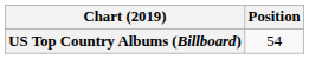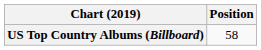 <table class="wikitable plainrowheaders" style="text-align:center">
 <tr>
 <th scope="col">Chart (2019)</th>
 <th scope="col">Position</th>
 </tr>
 <tr>
 <th scope="row">US Top Country Albums (<em>Billboard</em>)</th>
-<td>54</td>
+<td>58</td>
 </tr>
 </table>
